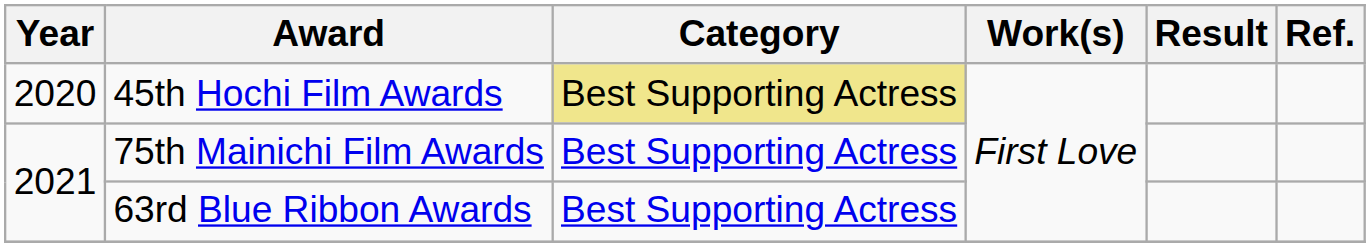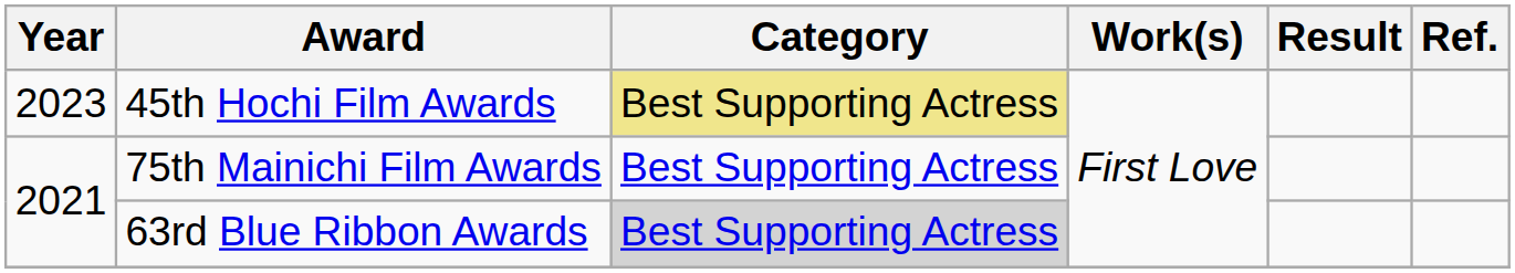 <table class="wikitable">
 <tr>
 <th>Year</th>
 <th>Award</th>
 <th>Category</th>
 <th>Work(s)</th>
 <th>Result</th>
 <th class="unsortable">Ref.</th>
 </tr>
 <tr>
-<td>2020</td>
+<td>2023</td>
 <td>45th <a href='#'>Hochi Film Awards</a></td>
 <td style="background: khaki;">Best Supporting Actress</td>
 <td rowspan=3><em>First Love</em></td>
 <td></td>
 <td></td>
 </tr>
 <tr>
 <td rowspan=2>2021</td>
 <td>75th <a href='#'>Mainichi Film Awards</a></td>
 <td><a href='#'>Best Supporting Actress</a></td>
 <td></td>
 <td></td>
 </tr>
 <tr>
 <td>63rd <a href='#'>Blue Ribbon Awards</a></td>
-<td><a href='#'>Best Supporting Actress</a></td>
+<td style="background: lightgrey;"><a href='#'>Best Supporting Actress</a></td>
 <td></td>
 <td></td>
 </tr>
 <tr>
 </tr>
 </table>
